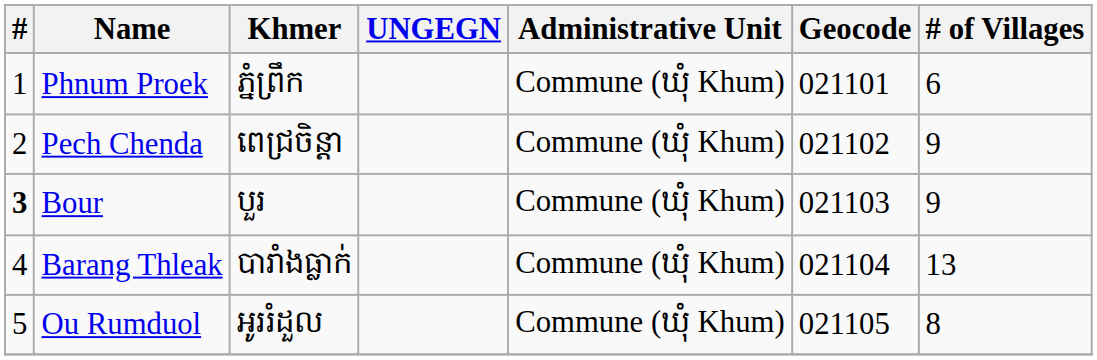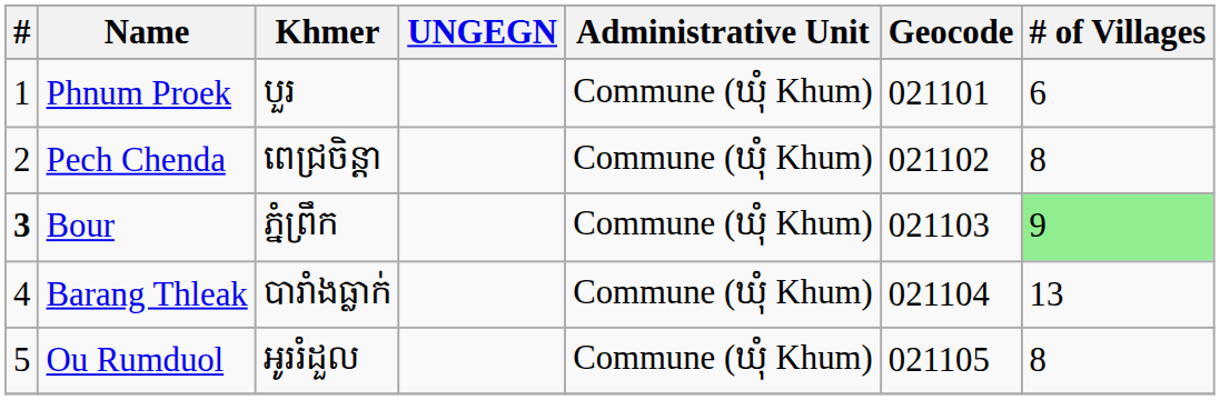 <table class="wikitable sortable">
 <tr>
 <th>#</th>
 <th>Name</th>
 <th>Khmer</th>
 <th><a href='#'>UNGEGN</a></th>
 <th>Administrative Unit</th>
 <th>Geocode</th>
 <th># of Villages</th>
 </tr>
 <tr>
 <td>1</td>
 <td><a href='#'>Phnum Proek</a></td>
-<td>ភ្នំព្រឹក</td>
+<td>បួរ</td>
 <td></td>
 <td>Commune (ឃុំ Khum)</td>
 <td>021101</td>
 <td>6</td>
 </tr>
 <tr>
 <td>2</td>
 <td><a href='#'>Pech Chenda</a></td>
 <td>ពេជ្រចិន្ដា</td>
 <td></td>
 <td>Commune (ឃុំ Khum)</td>
 <td>021102</td>
-<td>9</td>
+<td>8</td>
 </tr>
 <tr>
 <td><strong>3</strong></td>
 <td><a href='#'>Bour</a></td>
-<td>បួរ</td>
+<td>ភ្នំព្រឹក</td>
 <td></td>
 <td>Commune (ឃុំ Khum)</td>
 <td>021103</td>
-<td>9</td>
+<td style="background: lightgreen;">9</td>
 </tr>
 <tr>
 <td>4</td>
 <td><a href='#'>Barang Thleak</a></td>
 <td>បារាំងធ្លាក់</td>
 <td></td>
 <td>Commune (ឃុំ Khum)</td>
 <td>021104</td>
 <td>13</td>
 </tr>
 <tr>
 <td>5</td>
 <td><a href='#'>Ou Rumduol</a></td>
 <td>អូររំដួល</td>
 <td></td>
 <td>Commune (ឃុំ Khum)</td>
 <td>021105</td>
 <td>8</td>
 </tr>
 <tr>
 </tr>
 </table>
